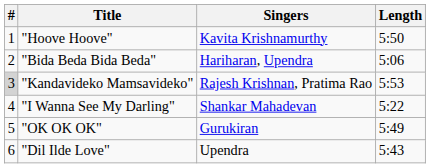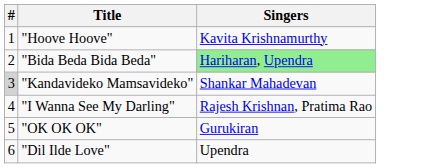 <table class="wikitable sortable">
 <tr>
 <th>#</th>
 <th>Title</th>
 <th>Singers</th>
-<th>Length</th>
 </tr>
 <tr>
 <td>1</td>
 <td>"Hoove Hoove"</td>
 <td><a href='#'>Kavita Krishnamurthy</a></td>
-<td>5:50</td>
 </tr>
 <tr>
 <td>2</td>
 <td>"Bida Beda Bida Beda"</td>
-<td><a href='#'>Hariharan</a>, <a href='#'>Upendra</a></td>
-<td>5:06</td>
+<td style="background: lightgreen;"><a href='#'>Hariharan</a>, <a href='#'>Upendra</a></td>
 </tr>
 <tr>
 <td style="background: lightgrey;">3</td>
 <td>"Kandavideko Mamsavideko"</td>
-<td><a href='#'>Rajesh Krishnan</a>, Pratima Rao</td>
-<td>5:53</td>
+<td><a href='#'>Shankar Mahadevan</a></td>
 </tr>
 <tr>
 <td>4</td>
 <td>"I Wanna See My Darling"</td>
-<td><a href='#'>Shankar Mahadevan</a></td>
-<td>5:22</td>
+<td><a href='#'>Rajesh Krishnan</a>, Pratima Rao</td>
 </tr>
 <tr>
 <td>5</td>
 <td>"OK OK OK"</td>
 <td><a href='#'>Gurukiran</a></td>
-<td>5:49</td>
 </tr>
 <tr>
 <td>6</td>
 <td>"Dil Ilde Love"</td>
 <td>Upendra</td>
-<td>5:43</td>
 </tr>
 </table>
